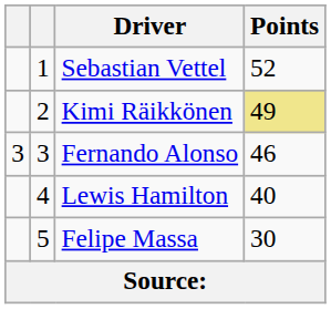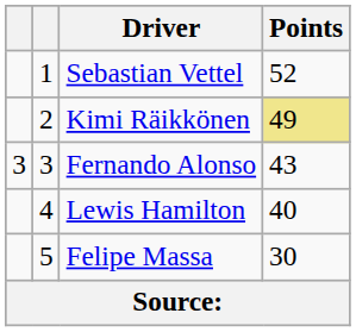 <table class="wikitable" style="font-size: 85%;">
 <tr>
 <th></th>
 <th></th>
 <th>Driver</th>
 <th>Points</th>
 </tr>
 <tr>
 <td align="left"></td>
 <td align="center">1</td>
 <td> <a href='#'>Sebastian Vettel</a></td>
 <td>52</td>
 </tr>
 <tr>
 <td align="left"></td>
 <td align="center">2</td>
 <td> <a href='#'>Kimi Räikkönen</a></td>
 <td style="background: khaki;">49</td>
 </tr>
 <tr>
 <td align="left"> 3</td>
 <td align="center">3</td>
 <td> <a href='#'>Fernando Alonso</a></td>
-<td>46</td>
+<td>43</td>
 </tr>
 <tr>
 <td align="left"></td>
 <td align="center">4</td>
 <td> <a href='#'>Lewis Hamilton</a></td>
 <td>40</td>
 </tr>
 <tr>
 <td align="left"></td>
 <td align="center">5</td>
 <td> <a href='#'>Felipe Massa</a></td>
 <td>30</td>
 </tr>
 <tr>
 <th colspan=4>Source: </th>
 </tr>
 </table>
